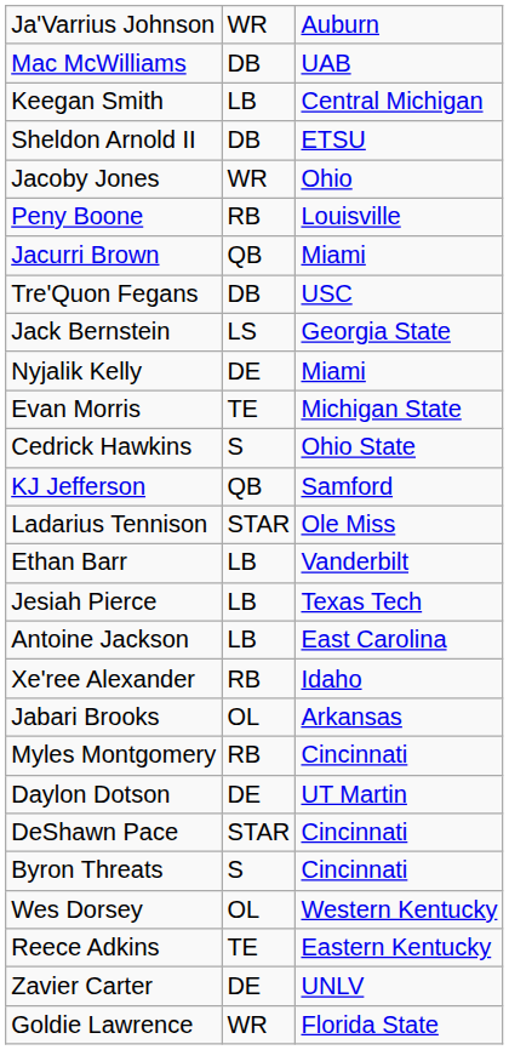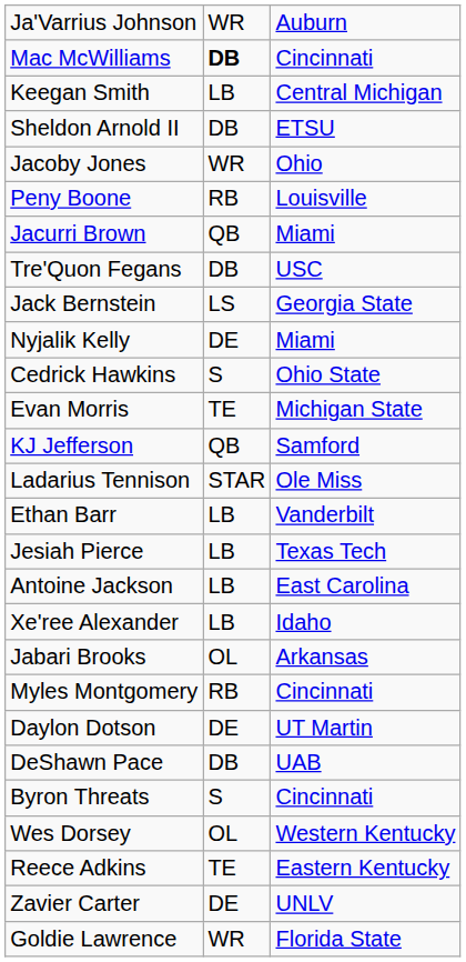 <table class="wikitable">
 <tr>
 <td>Ja'Varrius Johnson</td>
 <td>WR</td>
 <td><a href='#'>Auburn</a></td>
 </tr>
 <tr>
 <td><a href='#'>Mac McWilliams</a></td>
-<td>DB</td>
-<td><a href='#'>UAB</a></td>
+<td><strong>DB</strong></td>
+<td><a href='#'>Cincinnati</a></td>
 </tr>
 <tr>
 <td>Keegan Smith</td>
 <td>LB</td>
 <td><a href='#'>Central Michigan</a></td>
 </tr>
 <tr>
 <td>Sheldon Arnold II</td>
 <td>DB</td>
 <td><a href='#'>ETSU</a></td>
 </tr>
 <tr>
 <td>Jacoby Jones</td>
 <td>WR</td>
 <td><a href='#'>Ohio</a></td>
 </tr>
 <tr>
 <td><a href='#'>Peny Boone</a></td>
 <td>RB</td>
 <td><a href='#'>Louisville</a></td>
 </tr>
 <tr>
 <td><a href='#'>Jacurri Brown</a></td>
 <td>QB</td>
 <td><a href='#'>Miami</a></td>
 </tr>
 <tr>
 <td>Tre'Quon Fegans</td>
 <td>DB</td>
 <td><a href='#'>USC</a></td>
 </tr>
 <tr>
 <td>Jack Bernstein</td>
 <td>LS</td>
 <td><a href='#'>Georgia State</a></td>
 </tr>
 <tr>
 <td>Nyjalik Kelly</td>
 <td>DE</td>
 <td><a href='#'>Miami</a></td>
 </tr>
 <tr>
+<td>Cedrick Hawkins</td>
+<td>S</td>
+<td><a href='#'>Ohio State</a></td>
+</tr>
+<tr>
 <td>Evan Morris</td>
 <td>TE</td>
 <td><a href='#'>Michigan State</a></td>
-</tr>
-<tr>
-<td>Cedrick Hawkins</td>
-<td>S</td>
-<td><a href='#'>Ohio State</a></td>
 </tr>
 <tr>
 <td><a href='#'>KJ Jefferson</a></td>
 <td>QB</td>
 <td><a href='#'>Samford</a></td>
 </tr>
 <tr>
 <td>Ladarius Tennison</td>
 <td>STAR</td>
 <td><a href='#'>Ole Miss</a></td>
 </tr>
 <tr>
 <td>Ethan Barr</td>
 <td>LB</td>
 <td><a href='#'>Vanderbilt</a></td>
 </tr>
 <tr>
 <td>Jesiah Pierce</td>
 <td>LB</td>
 <td><a href='#'>Texas Tech</a></td>
 </tr>
 <tr>
 <td>Antoine Jackson</td>
 <td>LB</td>
 <td><a href='#'>East Carolina</a></td>
 </tr>
 <tr>
 <td>Xe'ree Alexander</td>
-<td>RB</td>
+<td>LB</td>
 <td><a href='#'>Idaho</a></td>
 </tr>
 <tr>
 <td>Jabari Brooks</td>
 <td>OL</td>
 <td><a href='#'>Arkansas</a></td>
 </tr>
 <tr>
 <td>Myles Montgomery</td>
 <td>RB</td>
 <td><a href='#'>Cincinnati</a></td>
 </tr>
 <tr>
 <td>Daylon Dotson</td>
 <td>DE</td>
 <td><a href='#'>UT Martin</a></td>
 </tr>
 <tr>
 <td>DeShawn Pace</td>
-<td>STAR</td>
-<td><a href='#'>Cincinnati</a></td>
+<td>DB</td>
+<td><a href='#'>UAB</a></td>
 </tr>
 <tr>
 <td>Byron Threats</td>
 <td>S</td>
 <td><a href='#'>Cincinnati</a></td>
 </tr>
 <tr>
 <td>Wes Dorsey</td>
 <td>OL</td>
 <td><a href='#'>Western Kentucky</a></td>
 </tr>
 <tr>
 <td>Reece Adkins</td>
 <td>TE</td>
 <td><a href='#'>Eastern Kentucky</a></td>
 </tr>
 <tr>
 <td>Zavier Carter</td>
 <td>DE</td>
 <td><a href='#'>UNLV</a></td>
 </tr>
 <tr>
 <td>Goldie Lawrence</td>
 <td>WR</td>
 <td><a href='#'>Florida State</a></td>
 </tr>
 </table>
